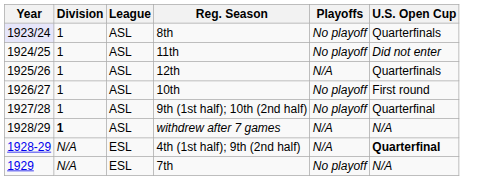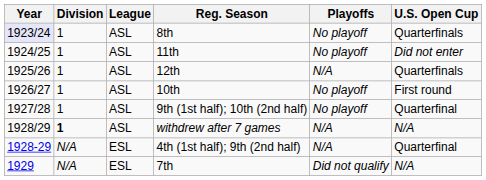 <table class="wikitable">
 <tr>
 <th>Year</th>
 <th>Division</th>
 <th>League</th>
 <th>Reg. Season</th>
 <th>Playoffs</th>
 <th>U.S. Open Cup</th>
 </tr>
 <tr>
 <td style="background: lavender;">1923/24</td>
 <td>1</td>
 <td>ASL</td>
 <td>8th</td>
 <td><em>No playoff</em></td>
 <td>Quarterfinals</td>
 </tr>
 <tr>
 <td>1924/25</td>
 <td>1</td>
 <td>ASL</td>
 <td>11th</td>
 <td><em>No playoff</em></td>
 <td><em>Did not enter</em></td>
 </tr>
 <tr>
 <td>1925/26</td>
 <td>1</td>
 <td>ASL</td>
 <td>12th</td>
 <td><em>N/A</em></td>
 <td>Quarterfinals</td>
 </tr>
 <tr>
 <td>1926/27</td>
 <td>1</td>
 <td>ASL</td>
 <td>10th</td>
 <td><em>No playoff</em></td>
 <td>First round</td>
 </tr>
 <tr>
 <td>1927/28</td>
 <td>1</td>
 <td>ASL</td>
 <td>9th (1st half); 10th (2nd half)</td>
 <td><em>No playoff</em></td>
 <td>Quarterfinal</td>
 </tr>
 <tr>
 <td>1928/29</td>
 <td><strong>1</strong></td>
 <td>ASL</td>
 <td><em>withdrew after 7 games</em></td>
 <td><em>N/A</em></td>
 <td><em>N/A</em></td>
 </tr>
 <tr>
 <td><a href='#'>1928-29</a></td>
 <td><em>N/A</em></td>
 <td>ESL</td>
 <td>4th (1st half); 9th (2nd half)</td>
 <td><em>N/A</em></td>
-<td><strong>Quarterfinal</strong></td>
+<td>Quarterfinal</td>
 </tr>
 <tr>
 <td><a href='#'>1929</a></td>
 <td><em>N/A</em></td>
 <td>ESL</td>
 <td>7th</td>
-<td><em>No playoff</em></td>
+<td><em>Did not qualify</em></td>
 <td><em>N/A</em></td>
 </tr>
 </table>
